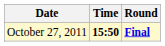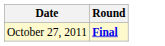 <table class="wikitable">
 <tr>
 <th>Date</th>
-<th>Time</th>
 <th>Round</th>
 </tr>
 <tr style=background:lemonchiffon>
 <td>October 27, 2011</td>
-<td><strong>15:50</strong></td>
 <td><strong><a href='#'>Final</a></strong></td>
 </tr>
 </table>
